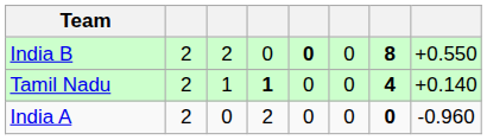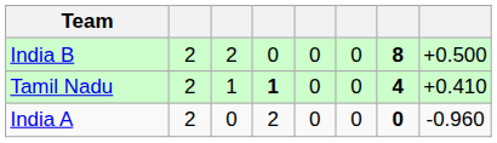 <table class="wikitable" style="text-align:center">
 <tr>
 <th style="width:120px">Team</th>
 <th style="width:25px"></th>
 <th style="width:25px"></th>
 <th style="width:25px"></th>
 <th style="width:25px"></th>
 <th style="width:25px"></th>
 <th style="width:25px"></th>
 <th style="width:40px"></th>
 </tr>
 <tr style="background:#cfc;">
 <td style="text-align:left"><a href='#'>India B</a></td>
 <td>2</td>
 <td>2</td>
 <td>0</td>
-<td><strong>0</strong></td>
+<td>0</td>
 <td>0</td>
 <td><strong>8</strong></td>
-<td>+0.550</td>
+<td>+0.500</td>
 </tr>
 <tr style="background:#cfc;">
 <td style="text-align:left"><a href='#'>Tamil Nadu</a></td>
 <td>2</td>
 <td>1</td>
 <td><strong>1</strong></td>
 <td>0</td>
 <td>0</td>
 <td><strong>4</strong></td>
-<td>+0.140</td>
+<td>+0.410</td>
 </tr>
 <tr>
 <td style="text-align:left"><a href='#'>India A</a></td>
 <td>2</td>
 <td>0</td>
 <td>2</td>
 <td>0</td>
 <td>0</td>
 <td><strong>0 </strong></td>
 <td>-0.960</td>
 </tr>
 </table>
